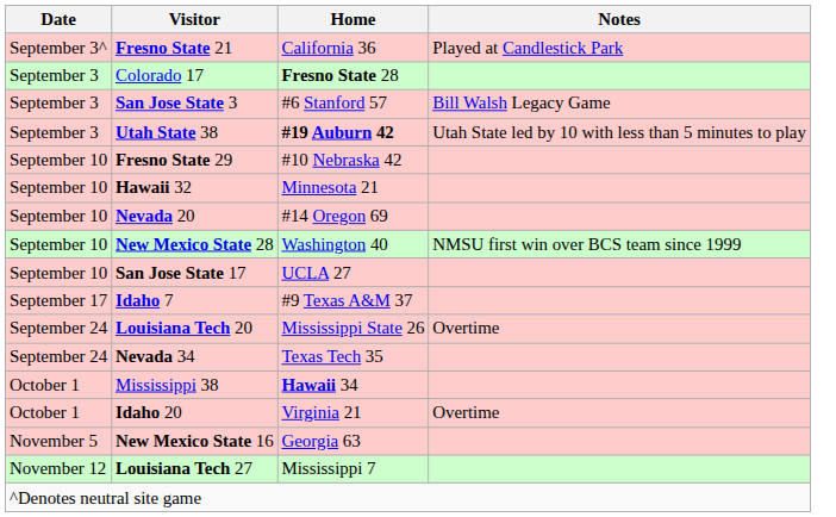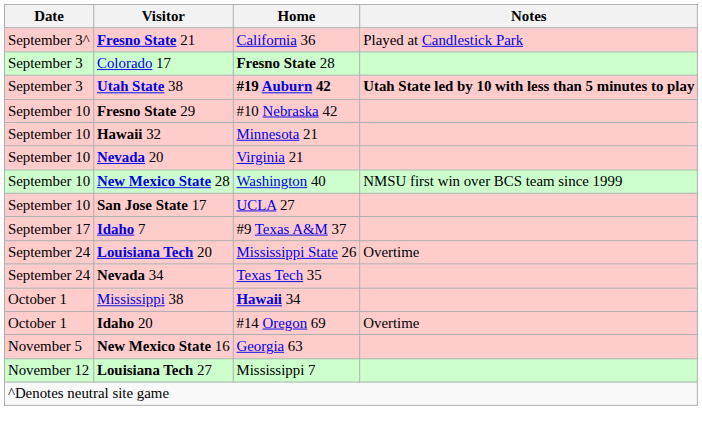 <table class="wikitable">
 <tr>
 <th>Date</th>
 <th>Visitor</th>
 <th>Home</th>
 <th>Notes</th>
 </tr>
 <tr style="background:#fcc;">
 <td>September 3^</td>
 <td><strong><a href='#'>Fresno State</a></strong> 21</td>
 <td><a href='#'>California</a> 36</td>
 <td>Played at <a href='#'>Candlestick Park</a></td>
 </tr>
 <tr style="background:#cfc;">
 <td>September 3</td>
 <td><a href='#'>Colorado</a> 17</td>
 <td><strong>Fresno State</strong> 28</td>
 <td></td>
 </tr>
 <tr style="background:#fcc;">
 <td>September 3</td>
-<td><strong><a href='#'>San Jose State</a></strong> 3</td>
-<td>#6 <a href='#'>Stanford</a> 57</td>
-<td><a href='#'>Bill Walsh</a> Legacy Game</td>
-</tr>
-<tr style="background:#fcc;">
-<td>September 3</td>
 <td><strong><a href='#'>Utah State</a></strong> 38</td>
 <td><strong>#19 <a href='#'>Auburn</a> 42</strong></td>
-<td>Utah State led by 10 with less than 5 minutes to play</td>
+<td><strong>Utah State led by 10 with less than 5 minutes to play</strong></td>
 </tr>
 <tr style="background:#fcc;">
 <td>September 10</td>
 <td><strong>Fresno State</strong> 29</td>
 <td>#10 <a href='#'>Nebraska</a> 42</td>
 <td></td>
 </tr>
 <tr style="background:#fcc;">
 <td>September 10</td>
 <td><strong>Hawaii</strong> 32</td>
 <td><a href='#'>Minnesota</a> 21</td>
 <td></td>
 </tr>
 <tr style="background:#fcc;">
 <td>September 10</td>
 <td><strong><a href='#'>Nevada</a></strong> 20</td>
-<td>#14 <a href='#'>Oregon</a> 69</td>
+<td><a href='#'>Virginia</a> 21</td>
 <td></td>
 </tr>
 <tr style="background:#cfc;">
 <td>September 10</td>
 <td><strong><a href='#'>New Mexico State</a></strong> 28</td>
 <td><a href='#'>Washington</a> 40</td>
 <td>NMSU first win over BCS team since 1999</td>
 </tr>
 <tr style="background:#fcc;">
 <td>September 10</td>
 <td><strong>San Jose State</strong> 17</td>
 <td><a href='#'>UCLA</a> 27</td>
 <td></td>
 </tr>
 <tr style="background:#fcc;">
 <td>September 17</td>
 <td><strong><a href='#'>Idaho</a></strong> 7</td>
 <td>#9 <a href='#'>Texas A&M</a> 37</td>
 <td></td>
 </tr>
 <tr style="background:#fcc;">
 <td>September 24</td>
 <td><strong><a href='#'>Louisiana Tech</a></strong> 20</td>
 <td><a href='#'>Mississippi State</a> 26</td>
 <td>Overtime</td>
 </tr>
 <tr style="background:#fcc;">
 <td>September 24</td>
 <td><strong>Nevada</strong> 34</td>
 <td><a href='#'>Texas Tech</a> 35</td>
 <td></td>
 </tr>
 <tr style="background:#fcc;">
 <td>October 1</td>
 <td><a href='#'>Mississippi</a> 38</td>
 <td><strong><a href='#'>Hawaii</a></strong> 34</td>
 <td></td>
 </tr>
 <tr style="background:#fcc;">
 <td>October 1</td>
 <td><strong>Idaho</strong> 20</td>
-<td><a href='#'>Virginia</a> 21</td>
+<td>#14 <a href='#'>Oregon</a> 69</td>
 <td>Overtime</td>
 </tr>
 <tr style="background:#fcc;">
 <td>November 5</td>
 <td><strong>New Mexico State</strong> 16</td>
 <td><a href='#'>Georgia</a> 63</td>
 <td></td>
 </tr>
 <tr style="background:#cfc;">
 <td>November 12</td>
 <td><strong>Louisiana Tech</strong> 27</td>
 <td>Mississippi 7</td>
 <td></td>
 </tr>
 <tr>
 <td colspan=4>^Denotes neutral site game</td>
 </tr>
 </table>
